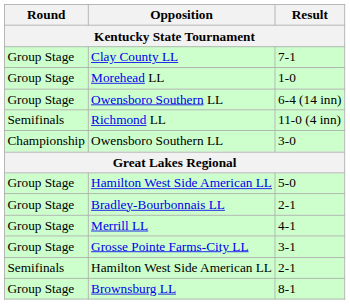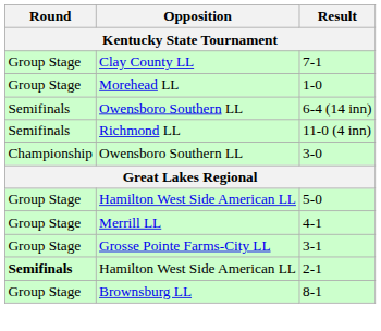 <table class="wikitable">
 <tr>
 <th>Round</th>
 <th>Opposition</th>
 <th>Result</th>
 </tr>
 <tr>
 <th colspan=3>Kentucky State Tournament</th>
 </tr>
 <tr bgcolor=ccffcc>
 <td>Group Stage</td>
 <td> <a href='#'>Clay County LL</a></td>
 <td>7-1</td>
 </tr>
 <tr bgcolor=ccffcc>
 <td>Group Stage</td>
 <td> <a href='#'>Morehead</a> LL</td>
 <td>1-0</td>
 </tr>
 <tr bgcolor=ccffcc>
-<td>Group Stage</td>
+<td>Semifinals</td>
 <td> <a href='#'>Owensboro Southern</a> LL</td>
 <td>6-4 (14 inn)</td>
 </tr>
 <tr bgcolor=ccffcc>
 <td>Semifinals</td>
 <td> <a href='#'>Richmond</a> LL</td>
 <td>11-0 (4 inn)</td>
 </tr>
 <tr bgcolor=ccffcc>
 <td>Championship</td>
 <td> Owensboro Southern LL</td>
 <td>3-0</td>
 </tr>
 <tr>
 <th colspan=3>Great Lakes Regional</th>
 </tr>
 <tr bgcolor=ccffcc>
 <td>Group Stage</td>
 <td> <a href='#'>Hamilton West Side American LL</a></td>
 <td>5-0</td>
 </tr>
 <tr bgcolor=ccffcc>
 <td>Group Stage</td>
-<td> <a href='#'>Bradley-Bourbonnais LL</a></td>
-<td>2-1</td>
-</tr>
-<tr bgcolor=ccffcc>
-<td>Group Stage</td>
 <td> <a href='#'>Merrill LL</a></td>
 <td>4-1</td>
 </tr>
 <tr bgcolor=ccffcc>
 <td>Group Stage</td>
 <td> <a href='#'>Grosse Pointe Farms-City LL</a></td>
 <td>3-1</td>
 </tr>
 <tr bgcolor=ccffcc>
-<td>Semifinals</td>
+<td><strong>Semifinals</strong></td>
 <td> Hamilton West Side American LL</td>
 <td>2-1</td>
 </tr>
 <tr bgcolor=ccffcc>
 <td>Group Stage</td>
 <td> <a href='#'>Brownsburg LL</a></td>
 <td>8-1</td>
 </tr>
 </table>
